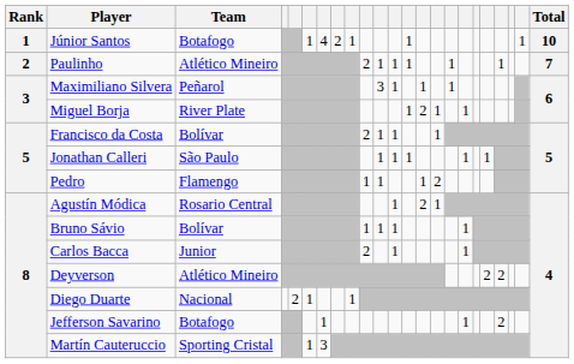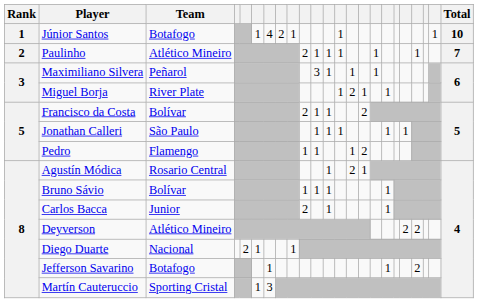 <table class="wikitable" style="text-align:center">
 <tr>
 <th>Rank</th>
 <th>Player</th>
 <th>Team</th>
 <th></th>
 <th></th>
 <th></th>
 <th></th>
 <th></th>
 <th></th>
 <th></th>
 <th></th>
 <th></th>
 <th></th>
 <th></th>
 <th></th>
 <th></th>
 <th></th>
 <th></th>
 <th></th>
 <th></th>
 <th></th>
 <th>  </th>
 <th>Total</th>
 </tr>
 <tr>
 <th>1</th>
 <td align=left> <a href='#'>Júnior Santos</a></td>
 <td align=left> <a href='#'>Botafogo</a></td>
 <td bgcolor="silver" colspan=2></td>
 <td>1</td>
 <td>4</td>
 <td>2</td>
 <td>1</td>
 <td></td>
 <td></td>
 <td></td>
 <td>1</td>
 <td></td>
 <td></td>
 <td></td>
 <td></td>
 <td></td>
 <td></td>
 <td></td>
 <td></td>
 <td>1</td>
 <th>10</th>
 </tr>
 <tr>
 <th>2</th>
 <td align=left> <a href='#'>Paulinho</a></td>
 <td align=left> <a href='#'>Atlético Mineiro</a></td>
 <td bgcolor="silver" colspan=6></td>
 <td>2</td>
 <td>1</td>
 <td>1</td>
 <td>1</td>
 <td></td>
 <td></td>
 <td>1</td>
 <td></td>
 <td></td>
 <td></td>
 <td>1</td>
 <td></td>
 <td></td>
 <th>7</th>
 </tr>
 <tr>
 <th rowspan=2>3</th>
 <td align=left> <a href='#'>Maximiliano Silvera</a></td>
 <td align=left> <a href='#'>Peñarol</a></td>
 <td bgcolor="silver" colspan=6></td>
 <td></td>
 <td>3</td>
 <td>1</td>
 <td></td>
 <td>1</td>
 <td></td>
 <td>1</td>
 <td></td>
 <td></td>
 <td></td>
 <td></td>
 <td></td>
 <td bgcolor="silver"></td>
 <th rowspan=2>6</th>
 </tr>
 <tr>
 <td align=left> <a href='#'>Miguel Borja</a></td>
 <td align=left> <a href='#'>River Plate</a></td>
 <td bgcolor="silver" colspan=6></td>
 <td></td>
 <td></td>
 <td></td>
 <td>1</td>
 <td>2</td>
 <td>1</td>
 <td></td>
 <td>1</td>
 <td></td>
 <td></td>
 <td></td>
 <td></td>
 <td bgcolor="silver"></td>
 </tr>
 <tr>
 <th rowspan=3>5</th>
 <td align=left> <a href='#'>Francisco da Costa</a></td>
 <td align=left> <a href='#'>Bolívar</a></td>
 <td bgcolor="silver" colspan=6></td>
 <td>2</td>
 <td>1</td>
 <td>1</td>
 <td></td>
 <td></td>
-<td>1</td>
+<td>2</td>
 <td bgcolor="silver" colspan=7></td>
 <th rowspan=3>5</th>
 </tr>
 <tr>
 <td align=left> <a href='#'>Jonathan Calleri</a></td>
 <td align=left> <a href='#'>São Paulo</a></td>
 <td bgcolor="silver" colspan=6></td>
 <td></td>
 <td>1</td>
 <td>1</td>
 <td>1</td>
 <td></td>
 <td></td>
 <td></td>
 <td>1</td>
 <td></td>
 <td>1</td>
 <td bgcolor="silver" colspan=3></td>
 </tr>
 <tr>
 <td align=left> <a href='#'>Pedro</a></td>
 <td align=left> <a href='#'>Flamengo</a></td>
 <td bgcolor="silver" colspan=6></td>
 <td>1</td>
 <td>1</td>
 <td></td>
 <td></td>
 <td>1</td>
 <td>2</td>
 <td></td>
 <td></td>
 <td></td>
 <td></td>
 <td bgcolor="silver" colspan=3></td>
 </tr>
 <tr>
 <th rowspan=7>8</th>
 <td align=left> <a href='#'>Agustín Módica</a></td>
 <td align=left> <a href='#'>Rosario Central</a></td>
 <td bgcolor="silver" colspan=6></td>
 <td></td>
 <td></td>
 <td>1</td>
 <td></td>
 <td>2</td>
 <td>1</td>
 <td bgcolor="silver" colspan=7></td>
 <th rowspan=7>4</th>
 </tr>
 <tr>
 <td align=left> <a href='#'>Bruno Sávio</a></td>
 <td align=left> <a href='#'>Bolívar</a></td>
 <td bgcolor="silver" colspan=6></td>
 <td>1</td>
 <td>1</td>
 <td>1</td>
 <td></td>
 <td></td>
 <td></td>
 <td></td>
 <td>1</td>
 <td bgcolor="silver" colspan=5></td>
 </tr>
 <tr>
 <td align=left> <a href='#'>Carlos Bacca</a></td>
 <td align=left> <a href='#'>Junior</a></td>
 <td bgcolor="silver" colspan=6></td>
 <td>2</td>
 <td></td>
 <td>1</td>
 <td></td>
 <td></td>
 <td></td>
 <td></td>
 <td>1</td>
 <td bgcolor="silver" colspan=5></td>
 </tr>
 <tr>
 <td align=left> <a href='#'>Deyverson</a></td>
 <td align=left> <a href='#'>Atlético Mineiro</a></td>
 <td bgcolor="silver" colspan=12></td>
 <td></td>
 <td></td>
 <td></td>
 <td>2</td>
 <td>2</td>
 <td></td>
 <td></td>
 </tr>
 <tr>
 <td align=left> <a href='#'>Diego Duarte</a></td>
 <td align=left> <a href='#'>Nacional</a></td>
 <td></td>
 <td>2</td>
 <td>1</td>
 <td></td>
 <td></td>
 <td>1</td>
 <td bgcolor="silver" colspan=13></td>
 </tr>
 <tr>
 <td align=left> <a href='#'>Jefferson Savarino</a></td>
 <td align=left> <a href='#'>Botafogo</a></td>
 <td bgcolor="silver" colspan=2></td>
 <td></td>
 <td>1</td>
 <td></td>
 <td></td>
 <td></td>
 <td></td>
 <td></td>
 <td></td>
 <td></td>
 <td></td>
 <td></td>
 <td>1</td>
 <td></td>
 <td></td>
 <td>2</td>
 <td></td>
 <td></td>
 </tr>
 <tr>
 <td align=left> <a href='#'>Martín Cauteruccio</a></td>
 <td align=left> <a href='#'>Sporting Cristal</a></td>
 <td bgcolor="silver" colspan=2></td>
 <td>1</td>
 <td>3</td>
 <td bgcolor="silver" colspan=15></td>
 </tr>
 </table>
